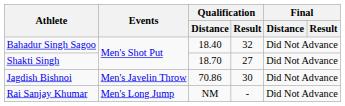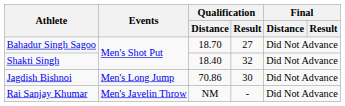 <table class="wikitable" style="text-align:center">
 <tr>
 <th rowspan="2">Athlete</th>
 <th rowspan="2">Events</th>
 <th colspan="2">Qualification</th>
 <th colspan="2">Final</th>
 </tr>
 <tr>
 <th>Distance</th>
 <th>Result</th>
 <th>Distance</th>
 <th>Result</th>
 </tr>
 <tr>
 <td align= left><a href='#'>Bahadur Singh Sagoo</a></td>
 <td rowspan="2" align= left><a href='#'>Men's Shot Put</a></td>
+<td>18.70</td>
+<td>27</td>
+<td colspan="2">Did Not Advance</td>
+</tr>
+<tr>
+<td align= left><a href='#'>Shakti Singh</a></td>
 <td>18.40</td>
 <td>32</td>
 <td colspan="2">Did Not Advance</td>
 </tr>
 <tr>
-<td align= left><a href='#'>Shakti Singh</a></td>
-<td>18.70</td>
-<td>27</td>
-<td colspan="2">Did Not Advance</td>
-</tr>
-<tr>
 <td align= left><a href='#'>Jagdish Bishnoi</a></td>
-<td align= left><a href='#'>Men's Javelin Throw</a></td>
+<td align= left><a href='#'>Men's Long Jump</a></td>
 <td>70.86</td>
 <td>30</td>
 <td colspan="2">Did Not Advance</td>
 </tr>
 <tr>
 <td align= left><a href='#'>Rai Sanjay Khumar</a></td>
-<td align= left><a href='#'>Men's Long Jump</a></td>
+<td align= left><a href='#'>Men's Javelin Throw</a></td>
 <td>NM</td>
 <td>-</td>
 <td colspan="2">Did Not Advance</td>
 </tr>
 </table>
